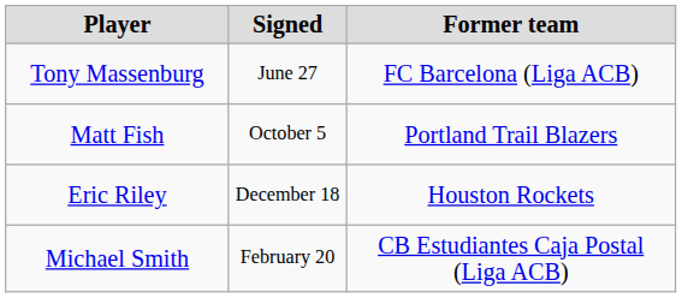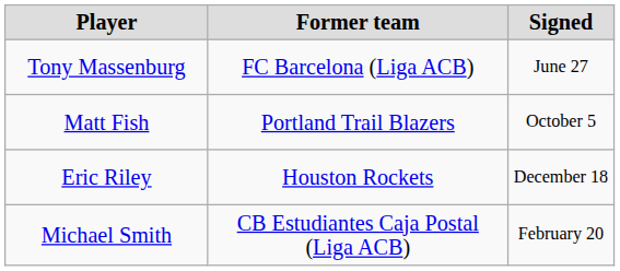 <table class="wikitable" style="text-align: center">
 <tr align="center" bgcolor="#dddddd">
 <td style="width:140px"><strong>Player</strong></td>
+<td style="width:210px"><strong>Former team</strong></td>
 <td style="width:70px"><strong>Signed</strong></td>
-<td style="width:210px"><strong>Former team</strong></td>
 </tr>
 <tr style="height:40px">
 <td><a href='#'>Tony Massenburg</a></td>
+<td><a href='#'>FC Barcelona</a> (<a href='#'>Liga ACB</a>)</td>
 <td style="font-size: 80%">June 27</td>
-<td><a href='#'>FC Barcelona</a> (<a href='#'>Liga ACB</a>)</td>
 </tr>
 <tr style="height:40px">
 <td><a href='#'>Matt Fish</a></td>
+<td><a href='#'>Portland Trail Blazers</a></td>
 <td style="font-size: 80%">October 5</td>
-<td><a href='#'>Portland Trail Blazers</a></td>
 </tr>
 <tr style="height:40px">
 <td><a href='#'>Eric Riley</a></td>
+<td><a href='#'>Houston Rockets</a></td>
 <td style="font-size: 80%">December 18</td>
-<td><a href='#'>Houston Rockets</a></td>
 </tr>
 <tr style="height:40px">
 <td><a href='#'>Michael Smith</a></td>
+<td><a href='#'>CB Estudiantes Caja Postal</a> (<a href='#'>Liga ACB</a>)</td>
 <td style="font-size: 80%">February 20</td>
-<td><a href='#'>CB Estudiantes Caja Postal</a> (<a href='#'>Liga ACB</a>)</td>
 </tr>
 </table>
